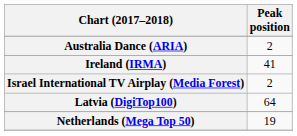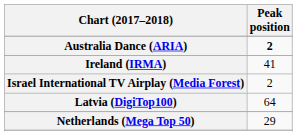 <table class="wikitable sortable plainrowheaders" style="text-align:center;">
 <tr>
 <th scope="col">Chart (2017–2018)</th>
 <th scope="col">Peak<br>position</th>
 </tr>
 <tr>
 </tr>
 <tr>
 <th scope="row">Australia Dance (<a href='#'>ARIA</a>)</th>
-<td>2</td>
+<td><strong>2</strong></td>
 </tr>
 <tr>
 </tr>
 <tr>
 </tr>
 <tr>
 </tr>
 <tr>
 </tr>
 <tr>
 </tr>
 <tr>
 </tr>
 <tr>
 </tr>
 <tr>
 </tr>
 <tr>
 </tr>
 <tr>
 </tr>
 <tr>
 </tr>
 <tr>
 </tr>
 <tr>
 <th scope="row">Ireland (<a href='#'>IRMA</a>)</th>
 <td>41</td>
 </tr>
 <tr>
 <th scope="row">Israel International TV Airplay (<a href='#'>Media Forest</a>)</th>
 <td>2</td>
 </tr>
 <tr>
 <th scope="row">Latvia (<a href='#'>DigiTop100</a>)</th>
 <td>64</td>
 </tr>
 <tr>
 </tr>
 <tr>
 <th scope="row">Netherlands (<a href='#'>Mega Top 50</a>)</th>
-<td>19</td>
+<td>29</td>
 </tr>
 <tr>
 </tr>
 <tr>
 </tr>
 <tr>
 </tr>
 <tr>
 </tr>
 <tr>
 </tr>
 <tr>
 </tr>
 <tr>
 </tr>
 <tr>
 </tr>
 <tr>
 </tr>
 <tr>
 </tr>
 <tr>
 </tr>
 </table>
